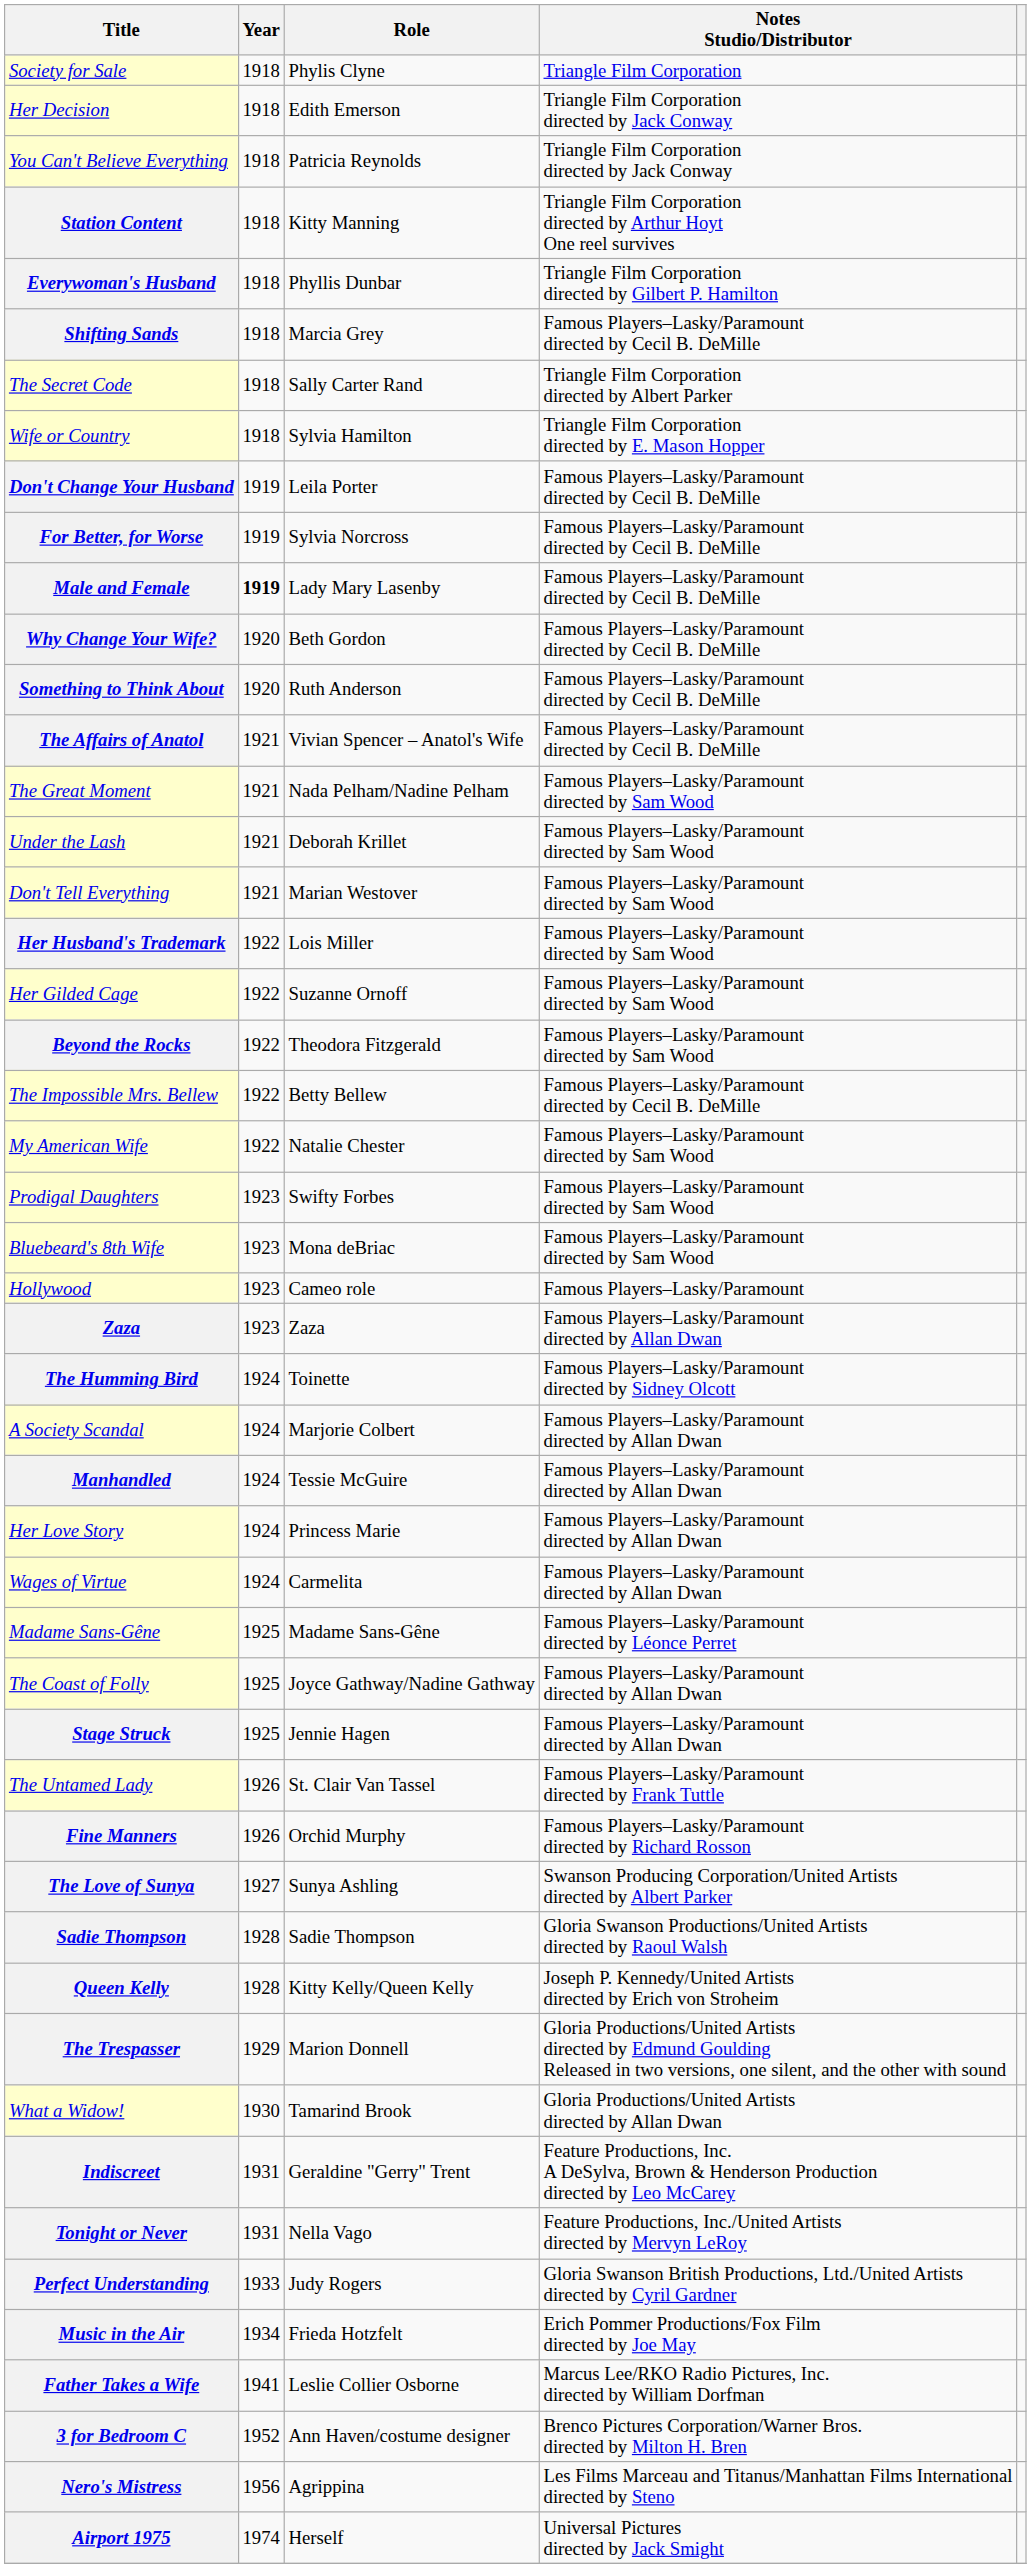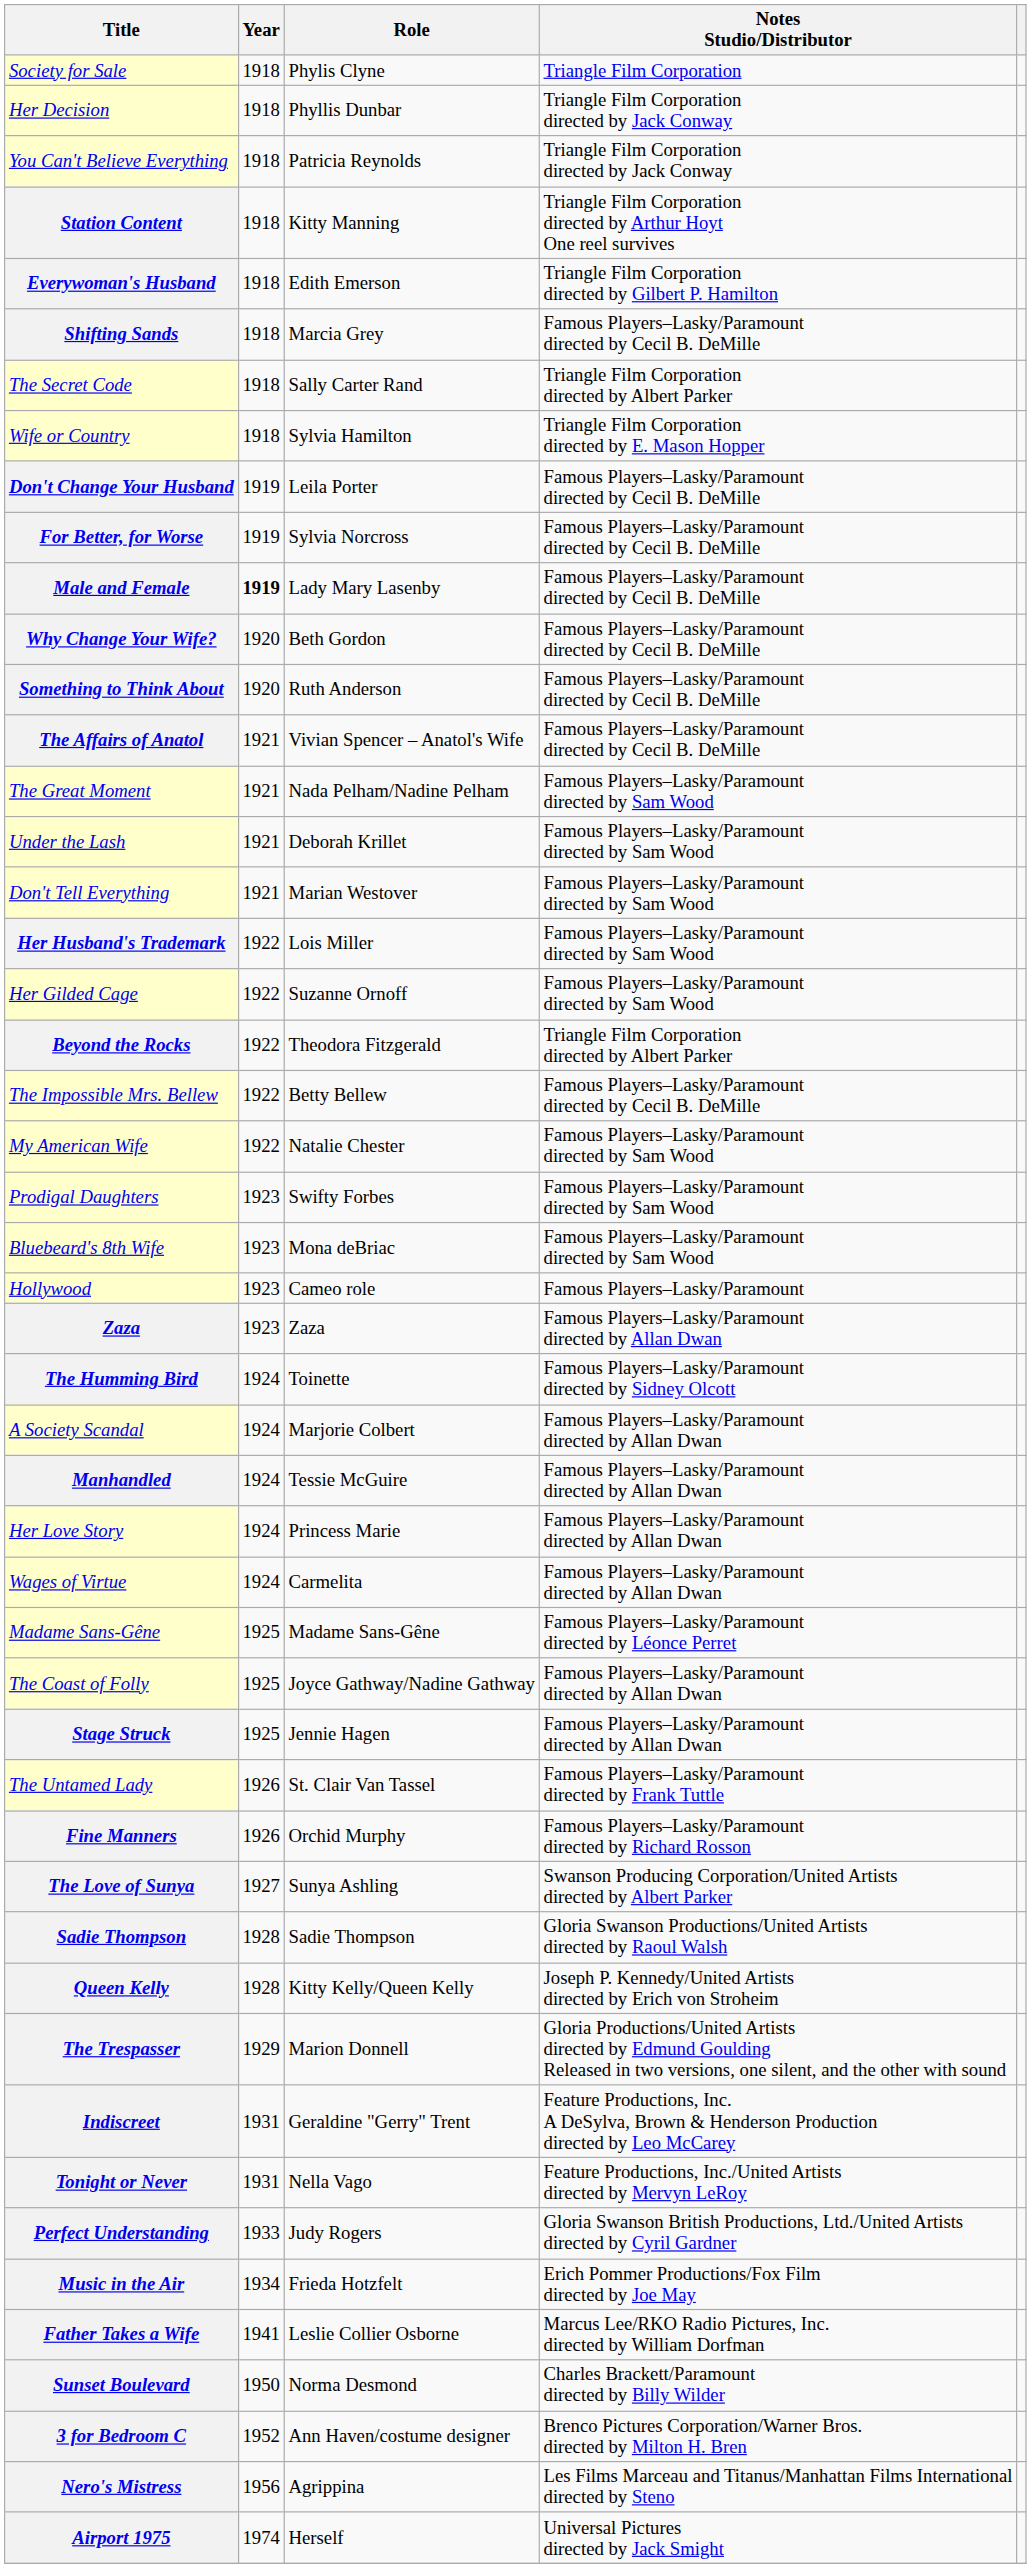 <table class="wikitable sortable plainrowheaders">
 <tr>
 <th scope="col">Title</th>
 <th scope="col">Year</th>
 <th scope="col">Role</th>
 <th scope="col">Notes<br>Studio/Distributor</th>
 <th scope="col" class="unsortable"></th>
 </tr>
 <tr>
 <td style="background:#ffc;"><em><a href='#'>Society for Sale</a></em> </td>
 <td>1918</td>
 <td>Phylis Clyne</td>
 <td><a href='#'>Triangle Film Corporation</a></td>
 <td align="center"></td>
 </tr>
 <tr>
 <td style="background:#ffc;"><em><a href='#'>Her Decision</a></em> </td>
 <td>1918</td>
-<td>Edith Emerson</td>
+<td>Phyllis Dunbar</td>
 <td>Triangle Film Corporation<br>directed by <a href='#'>Jack Conway</a></td>
 <td align="center"></td>
 </tr>
 <tr>
 <td style="background:#ffc;"><em><a href='#'>You Can't Believe Everything</a></em> </td>
 <td>1918</td>
 <td>Patricia Reynolds</td>
 <td>Triangle Film Corporation<br>directed by Jack Conway</td>
 <td align="center"></td>
 </tr>
 <tr>
 <th scope="row"><em><a href='#'>Station Content</a></em></th>
 <td>1918</td>
 <td>Kitty Manning</td>
 <td>Triangle Film Corporation<br>directed by <a href='#'>Arthur Hoyt</a> <br> One reel survives</td>
 <td align="center"></td>
 </tr>
 <tr>
 <th scope="row"><em><a href='#'>Everywoman's Husband</a></em></th>
 <td>1918</td>
-<td>Phyllis Dunbar</td>
+<td>Edith Emerson</td>
 <td>Triangle Film Corporation<br>directed by <a href='#'>Gilbert P. Hamilton</a></td>
 <td align="center"></td>
 </tr>
 <tr>
 <th scope="row"><em><a href='#'>Shifting Sands</a></em></th>
 <td>1918</td>
 <td>Marcia Grey</td>
 <td>Famous Players–Lasky/Paramount<br>directed by Cecil B. DeMille</td>
 <td align="center"></td>
 </tr>
 <tr>
 <td style="background:#ffc;"><em><a href='#'>The Secret Code</a></em> </td>
 <td>1918</td>
 <td>Sally Carter Rand</td>
 <td>Triangle Film Corporation<br>directed by Albert Parker</td>
 <td align="center"></td>
 </tr>
 <tr>
 <td style="background:#ffc;"><em><a href='#'>Wife or Country</a></em> </td>
 <td>1918</td>
 <td>Sylvia Hamilton</td>
 <td>Triangle Film Corporation<br>directed by <a href='#'>E. Mason Hopper</a></td>
 <td align="center"></td>
 </tr>
 <tr>
 <th scope="row"><em><a href='#'>Don't Change Your Husband</a></em></th>
 <td>1919</td>
 <td>Leila Porter</td>
 <td>Famous Players–Lasky/Paramount<br>directed by Cecil B. DeMille</td>
 <td align="center"></td>
 </tr>
 <tr>
 <th scope="row"><em><a href='#'>For Better, for Worse</a></em></th>
 <td>1919</td>
 <td>Sylvia Norcross</td>
 <td>Famous Players–Lasky/Paramount<br>directed by Cecil B. DeMille</td>
 <td align="center"></td>
 </tr>
 <tr>
 <th scope="row"><em><a href='#'>Male and Female</a></em></th>
 <td><strong>1919</strong></td>
 <td>Lady Mary Lasenby</td>
 <td>Famous Players–Lasky/Paramount<br>directed by Cecil B. DeMille</td>
 <td align="center"></td>
 </tr>
 <tr>
 <th scope="row"><em><a href='#'>Why Change Your Wife?</a></em></th>
 <td>1920</td>
 <td>Beth Gordon</td>
 <td>Famous Players–Lasky/Paramount<br>directed by Cecil B. DeMille</td>
 <td align="center"></td>
 </tr>
 <tr>
 <th scope="row"><em><a href='#'>Something to Think About</a></em></th>
 <td>1920</td>
 <td>Ruth Anderson</td>
 <td>Famous Players–Lasky/Paramount<br>directed by Cecil B. DeMille</td>
 <td align="center"></td>
 </tr>
 <tr>
 <th scope="row"><em><a href='#'>The Affairs of Anatol</a></em></th>
 <td>1921</td>
 <td>Vivian Spencer – Anatol's Wife</td>
 <td>Famous Players–Lasky/Paramount<br>directed by Cecil B. DeMille</td>
 <td align="center"></td>
 </tr>
 <tr>
 <td style="background:#ffc;"><em><a href='#'>The Great Moment</a></em> </td>
 <td>1921</td>
 <td>Nada Pelham/Nadine Pelham</td>
 <td>Famous Players–Lasky/Paramount<br>directed by <a href='#'>Sam Wood</a></td>
 <td align="center"></td>
 </tr>
 <tr>
 <td style="background:#ffc;"><em><a href='#'>Under the Lash</a></em> </td>
 <td>1921</td>
 <td>Deborah Krillet</td>
 <td>Famous Players–Lasky/Paramount<br>directed by Sam Wood</td>
 <td align="center"></td>
 </tr>
 <tr>
 <td style="background:#ffc;"><em><a href='#'>Don't Tell Everything</a></em> </td>
 <td>1921</td>
 <td>Marian Westover</td>
 <td>Famous Players–Lasky/Paramount<br>directed by Sam Wood</td>
 <td align="center"></td>
 </tr>
 <tr>
 <th scope="row"><em><a href='#'>Her Husband's Trademark</a></em></th>
 <td>1922</td>
 <td>Lois Miller</td>
 <td>Famous Players–Lasky/Paramount<br>directed by Sam Wood</td>
 <td align="center"></td>
 </tr>
 <tr>
 <td style="background:#ffc;"><em><a href='#'>Her Gilded Cage</a></em> </td>
 <td>1922</td>
 <td>Suzanne Ornoff</td>
 <td>Famous Players–Lasky/Paramount<br>directed by Sam Wood</td>
 <td align="center"></td>
 </tr>
 <tr>
 <th scope="row"><em><a href='#'>Beyond the Rocks</a></em></th>
 <td>1922</td>
 <td>Theodora Fitzgerald</td>
-<td>Famous Players–Lasky/Paramount<br>directed by Sam Wood</td>
+<td>Triangle Film Corporation<br>directed by Albert Parker</td>
 <td align="center"></td>
 </tr>
 <tr>
 <td style="background:#ffc;"><em><a href='#'>The Impossible Mrs. Bellew</a></em> </td>
 <td>1922</td>
 <td>Betty Bellew</td>
 <td>Famous Players–Lasky/Paramount<br>directed by Cecil B. DeMille</td>
 <td align="center"></td>
 </tr>
 <tr>
 <td style="background:#ffc;"><em><a href='#'>My American Wife</a></em> </td>
 <td>1922</td>
 <td>Natalie Chester</td>
 <td>Famous Players–Lasky/Paramount<br>directed by Sam Wood</td>
 <td align="center"></td>
 </tr>
 <tr>
 <td style="background:#ffc;"><em><a href='#'>Prodigal Daughters</a></em> </td>
 <td>1923</td>
 <td>Swifty Forbes</td>
 <td>Famous Players–Lasky/Paramount<br>directed by Sam Wood</td>
 <td align="center"></td>
 </tr>
 <tr>
 <td style="background:#ffc;"><em><a href='#'>Bluebeard's 8th Wife</a></em> </td>
 <td>1923</td>
 <td>Mona deBriac</td>
 <td>Famous Players–Lasky/Paramount<br>directed by Sam Wood</td>
 <td align="center"></td>
 </tr>
 <tr>
 <td style="background:#ffc;"><em><a href='#'>Hollywood</a></em> </td>
 <td>1923</td>
 <td>Cameo role</td>
 <td>Famous Players–Lasky/Paramount</td>
 <td align="center"></td>
 </tr>
 <tr>
 <th scope="row"><em><a href='#'>Zaza</a></em></th>
 <td>1923</td>
 <td>Zaza</td>
 <td>Famous Players–Lasky/Paramount<br>directed by <a href='#'>Allan Dwan</a></td>
 <td align="center"></td>
 </tr>
 <tr>
 <th scope="row"><em><a href='#'>The Humming Bird</a></em></th>
 <td>1924</td>
 <td>Toinette</td>
 <td>Famous Players–Lasky/Paramount<br>directed by <a href='#'>Sidney Olcott</a></td>
 <td align="center"></td>
 </tr>
 <tr>
 <td style="background:#ffc;"><em><a href='#'>A Society Scandal</a></em> </td>
 <td>1924</td>
 <td>Marjorie Colbert</td>
 <td>Famous Players–Lasky/Paramount<br>directed by Allan Dwan</td>
 <td align="center"></td>
 </tr>
 <tr>
 <th scope="row"><em><a href='#'>Manhandled</a></em></th>
 <td>1924</td>
 <td>Tessie McGuire</td>
 <td>Famous Players–Lasky/Paramount<br>directed by Allan Dwan</td>
 <td align="center"></td>
 </tr>
 <tr>
 <td style="background:#ffc;"><em><a href='#'>Her Love Story</a></em> </td>
 <td>1924</td>
 <td>Princess Marie</td>
 <td>Famous Players–Lasky/Paramount<br>directed by Allan Dwan</td>
 <td align="center"></td>
 </tr>
 <tr>
 <td style="background:#ffc;"><em><a href='#'>Wages of Virtue</a></em> </td>
 <td>1924</td>
 <td>Carmelita</td>
 <td>Famous Players–Lasky/Paramount<br>directed by Allan Dwan</td>
 <td align="center"></td>
 </tr>
 <tr>
 <td style="background:#ffc;"><em><a href='#'>Madame Sans-Gêne</a></em> </td>
 <td>1925</td>
 <td>Madame Sans-Gêne</td>
 <td>Famous Players–Lasky/Paramount<br>directed by <a href='#'>Léonce Perret</a></td>
 <td align="center"></td>
 </tr>
 <tr>
 <td style="background:#ffc;"><em><a href='#'>The Coast of Folly</a></em> </td>
 <td>1925</td>
 <td>Joyce Gathway/Nadine Gathway</td>
 <td>Famous Players–Lasky/Paramount<br>directed by Allan Dwan</td>
 <td align="center"></td>
 </tr>
 <tr>
 <th scope="row"><em><a href='#'>Stage Struck</a></em></th>
 <td>1925</td>
 <td>Jennie Hagen</td>
 <td>Famous Players–Lasky/Paramount<br>directed by Allan Dwan</td>
 <td align="center"></td>
 </tr>
 <tr>
 <td style="background:#ffc;"><em><a href='#'>The Untamed Lady</a></em> </td>
 <td>1926</td>
 <td>St. Clair Van Tassel</td>
 <td>Famous Players–Lasky/Paramount<br>directed by <a href='#'>Frank Tuttle</a></td>
 <td align="center"></td>
 </tr>
 <tr>
 <th scope="row"><em><a href='#'>Fine Manners</a></em></th>
 <td>1926</td>
 <td>Orchid Murphy</td>
 <td>Famous Players–Lasky/Paramount<br>directed by <a href='#'>Richard Rosson</a></td>
 <td align="center"></td>
 </tr>
 <tr>
 <th scope="row"><em><a href='#'>The Love of Sunya</a></em></th>
 <td>1927</td>
 <td>Sunya Ashling</td>
 <td>Swanson Producing Corporation/United Artists<br>directed by <a href='#'>Albert Parker</a></td>
 <td align="center"></td>
 </tr>
 <tr>
 <th scope="row"><em><a href='#'>Sadie Thompson</a></em></th>
 <td>1928</td>
 <td>Sadie Thompson</td>
 <td>Gloria Swanson Productions/United Artists<br>directed by <a href='#'>Raoul Walsh</a></td>
 <td align="center"></td>
 </tr>
 <tr>
 <th scope="row"><em><a href='#'>Queen Kelly</a></em></th>
 <td>1928</td>
 <td>Kitty Kelly/Queen Kelly</td>
 <td>Joseph P. Kennedy/United Artists<br>directed by Erich von Stroheim</td>
 <td align="center"></td>
 </tr>
 <tr>
 <th scope="row"><em><a href='#'>The Trespasser</a></em></th>
 <td>1929</td>
 <td>Marion Donnell</td>
 <td>Gloria Productions/United Artists<br>directed by <a href='#'>Edmund Goulding</a><br>Released in two versions, one silent, and the other with sound</td>
 <td align="center"></td>
 </tr>
 <tr>
-<td style="background:#ffc;"><em><a href='#'>What a Widow!</a></em> </td>
-<td>1930</td>
-<td>Tamarind Brook</td>
-<td>Gloria Productions/United Artists<br>directed by Allan Dwan</td>
-<td align="center"></td>
-</tr>
-<tr>
 <th scope="row"><em><a href='#'>Indiscreet</a></em></th>
 <td>1931</td>
 <td>Geraldine "Gerry" Trent</td>
 <td>Feature Productions, Inc.<br> A DeSylva, Brown & Henderson Production<br>directed by <a href='#'>Leo McCarey</a></td>
 <td align="center"></td>
 </tr>
 <tr>
 <th scope="row"><em><a href='#'>Tonight or Never</a></em></th>
 <td>1931</td>
 <td>Nella Vago</td>
 <td>Feature Productions, Inc./United Artists<br>directed by <a href='#'>Mervyn LeRoy</a></td>
 <td align="center"></td>
 </tr>
 <tr>
 <th scope="row"><em><a href='#'>Perfect Understanding</a></em></th>
 <td>1933</td>
 <td>Judy Rogers</td>
 <td>Gloria Swanson British Productions, Ltd./United Artists<br>directed by <a href='#'>Cyril Gardner</a></td>
 <td align="center"></td>
 </tr>
 <tr>
 <th scope="row"><em><a href='#'>Music in the Air</a></em></th>
 <td>1934</td>
 <td>Frieda Hotzfelt</td>
 <td>Erich Pommer Productions/Fox Film<br>directed by <a href='#'>Joe May</a></td>
 <td align="center"></td>
 </tr>
 <tr>
 <th scope="row"><em><a href='#'>Father Takes a Wife</a></em></th>
 <td>1941</td>
 <td>Leslie Collier Osborne</td>
 <td>Marcus Lee/RKO Radio Pictures, Inc.<br>directed by William Dorfman</td>
 <td align="center"></td>
 </tr>
 <tr>
+<th scope="row"><em><a href='#'>Sunset Boulevard</a></em></th>
+<td>1950</td>
+<td>Norma Desmond</td>
+<td>Charles Brackett/Paramount<br>directed by <a href='#'>Billy Wilder</a></td>
+<td align="center"></td>
+</tr>
+<tr>
 <th scope="row"><em><a href='#'>3 for Bedroom C</a></em></th>
 <td>1952</td>
 <td>Ann Haven/costume designer</td>
 <td>Brenco Pictures Corporation/Warner Bros.<br>directed by <a href='#'>Milton H. Bren</a></td>
 <td align="center"></td>
 </tr>
 <tr>
 <th scope="row"><em><a href='#'>Nero's Mistress</a></em></th>
 <td>1956</td>
 <td>Agrippina</td>
 <td>Les Films Marceau and Titanus/Manhattan Films International<br>directed by <a href='#'>Steno</a></td>
 <td align="center"></td>
 </tr>
 <tr>
 <th scope="row"><em><a href='#'>Airport 1975</a></em></th>
 <td>1974</td>
 <td>Herself</td>
 <td>Universal Pictures<br>directed by <a href='#'>Jack Smight</a></td>
 <td align="center"></td>
 </tr>
 <tr>
 </tr>
 </table>
